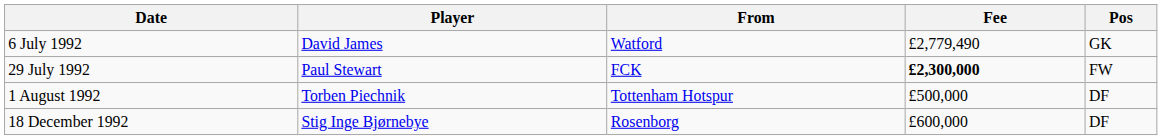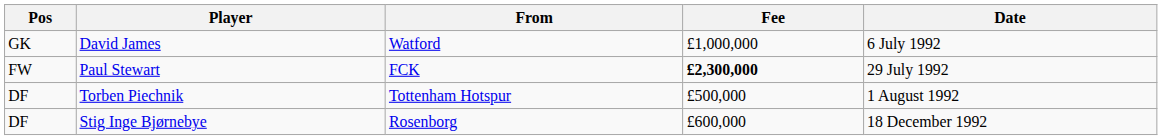 <table width=70% class="wikitable" style="text-align:center; font-size:95%; text-align:left">
 <tr>
-<th>Date</th>
+<th>Pos</th>
 <th>Player</th>
 <th>From</th>
 <th>Fee</th>
-<th>Pos</th>
+<th>Date</th>
 </tr>
 <tr --->
-<td>6 July 1992</td>
+<td>GK</td>
 <td> <a href='#'>David James</a></td>
 <td> <a href='#'>Watford</a></td>
-<td>£2,779,490</td>
-<td>GK</td>
+<td>£1,000,000</td>
+<td>6 July 1992</td>
 </tr>
 <tr --->
-<td>29 July 1992</td>
+<td>FW</td>
 <td> <a href='#'>Paul Stewart</a></td>
 <td> <a href='#'>FCK</a></td>
 <td><strong>£2,300,000</strong></td>
-<td>FW</td>
+<td>29 July 1992</td>
 </tr>
 <tr --->
-<td>1 August 1992</td>
+<td>DF</td>
 <td> <a href='#'>Torben Piechnik</a></td>
 <td> <a href='#'>Tottenham Hotspur</a></td>
 <td>£500,000</td>
-<td>DF</td>
+<td>1 August 1992</td>
 </tr>
 <tr --->
-<td>18 December 1992</td>
+<td>DF</td>
 <td> <a href='#'>Stig Inge Bjørnebye</a></td>
 <td> <a href='#'>Rosenborg</a></td>
 <td>£600,000</td>
-<td>DF</td>
+<td>18 December 1992</td>
 </tr>
 </table>
